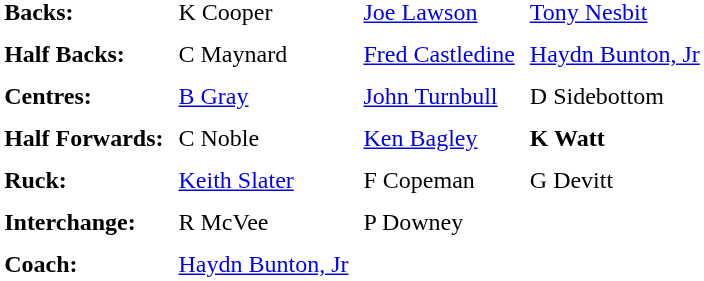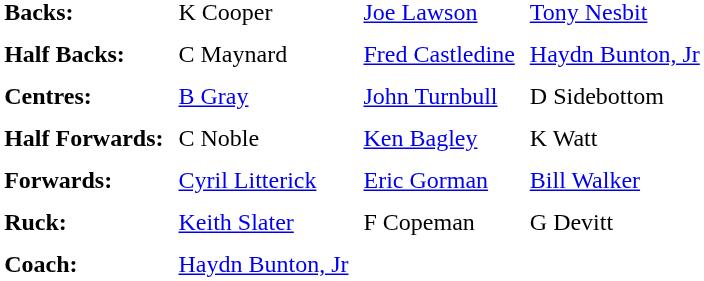 <table border="0" cellpadding="4" cellspacing="2" align="center">
 <tr>
 <td><strong>Backs:</strong></td>
 <td>K Cooper</td>
 <td><a href='#'>Joe Lawson</a></td>
 <td><a href='#'>Tony Nesbit</a></td>
 </tr>
 <tr>
 <td><strong>Half Backs:</strong></td>
 <td>C Maynard</td>
 <td><a href='#'>Fred Castledine</a></td>
 <td><a href='#'>Haydn Bunton, Jr</a></td>
 </tr>
 <tr>
 <td><strong>Centres:</strong></td>
 <td><a href='#'>B Gray</a></td>
 <td><a href='#'>John Turnbull</a></td>
 <td>D Sidebottom</td>
 </tr>
 <tr>
 <td><strong>Half Forwards:</strong></td>
 <td>C Noble</td>
 <td><a href='#'>Ken Bagley</a></td>
-<td><strong>K Watt</strong></td>
+<td>K Watt</td>
+</tr>
+<tr>
+<td><strong>Forwards:</strong></td>
+<td><a href='#'>Cyril Litterick</a></td>
+<td><a href='#'>Eric Gorman</a></td>
+<td><a href='#'>Bill Walker</a></td>
 </tr>
 <tr>
 <td><strong>Ruck:</strong></td>
 <td><a href='#'>Keith Slater</a></td>
 <td>F Copeman</td>
 <td>G Devitt</td>
 </tr>
 <tr>
-<td><strong>Interchange:</strong></td>
-<td>R McVee</td>
-<td>P Downey</td>
-<td></td>
-</tr>
-<tr>
 <td><strong>Coach:</strong></td>
 <td><a href='#'>Haydn Bunton, Jr</a></td>
 </tr>
 </table>
